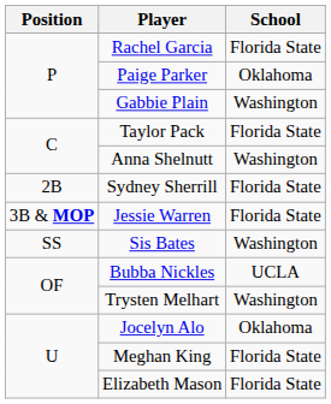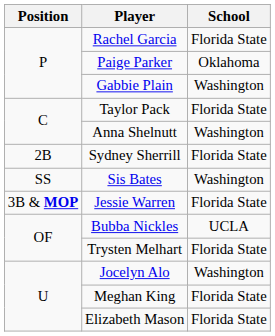 <table class="wikitable" style=text-align:center>
 <tr>
 <th>Position</th>
 <th>Player</th>
 <th>School</th>
 </tr>
 <tr>
 <td rowspan=3>P</td>
 <td><a href='#'>Rachel Garcia</a></td>
 <td style=>Florida State</td>
 </tr>
 <tr>
 <td><a href='#'>Paige Parker</a></td>
 <td style=>Oklahoma</td>
 </tr>
 <tr>
 <td><a href='#'>Gabbie Plain</a></td>
 <td style=>Washington</td>
 </tr>
 <tr>
 <td rowspan=2>C</td>
 <td>Taylor Pack</td>
 <td style=>Florida State</td>
 </tr>
 <tr>
 <td>Anna Shelnutt</td>
 <td style=>Washington</td>
 </tr>
 <tr>
 <td>2B</td>
 <td>Sydney Sherrill</td>
 <td style=>Florida State</td>
 </tr>
 <tr>
+<td>SS</td>
+<td><a href='#'>Sis Bates</a></td>
+<td style=>Washington</td>
+</tr>
+<tr>
 <td>3B & <strong><a href='#'>MOP</a></strong></td>
 <td><a href='#'>Jessie Warren</a></td>
 <td style=>Florida State</td>
-</tr>
-<tr>
-<td>SS</td>
-<td><a href='#'>Sis Bates</a></td>
-<td style=>Washington</td>
 </tr>
 <tr>
 <td rowspan=2>OF</td>
 <td><a href='#'>Bubba Nickles</a></td>
 <td style=>UCLA</td>
 </tr>
 <tr>
 <td>Trysten Melhart</td>
-<td style=>Washington</td>
+<td style=>Florida State</td>
 </tr>
 <tr>
 <td rowspan=3>U</td>
 <td><a href='#'>Jocelyn Alo</a></td>
-<td style=>Oklahoma</td>
+<td style=>Washington</td>
 </tr>
 <tr>
 <td>Meghan King</td>
 <td style=>Florida State</td>
 </tr>
 <tr>
 <td>Elizabeth Mason</td>
 <td style=>Florida State</td>
 </tr>
 </table>
